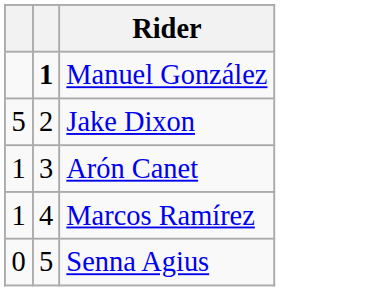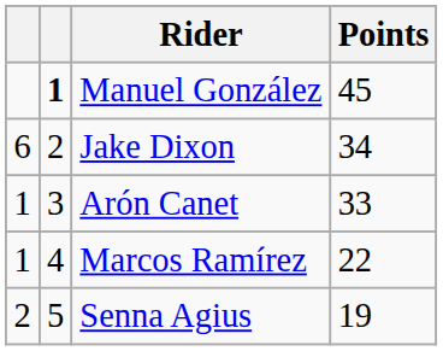 <table class="wikitable" style="font-size: 95%;">
 <tr>
 <th></th>
 <th></th>
 <th>Rider</th>
+<th>Points</th>
 </tr>
 <tr>
 <td></td>
 <td align=center><strong>1</strong></td>
 <td> <a href='#'>Manuel González</a></td>
+<td align=left>45</td>
 </tr>
 <tr>
-<td> 5</td>
+<td> 6</td>
 <td align=center>2</td>
 <td> <a href='#'>Jake Dixon</a></td>
+<td align=left>34</td>
 </tr>
 <tr>
 <td> 1</td>
 <td align=center>3</td>
 <td> <a href='#'>Arón Canet</a></td>
+<td align=left>33</td>
 </tr>
 <tr>
 <td> 1</td>
 <td align=center>4</td>
 <td> <a href='#'>Marcos Ramírez</a></td>
+<td align=left>22</td>
 </tr>
 <tr>
-<td> 0</td>
+<td> 2</td>
 <td align=center>5</td>
 <td> <a href='#'>Senna Agius</a></td>
+<td align=left>19</td>
 </tr>
 </table>
